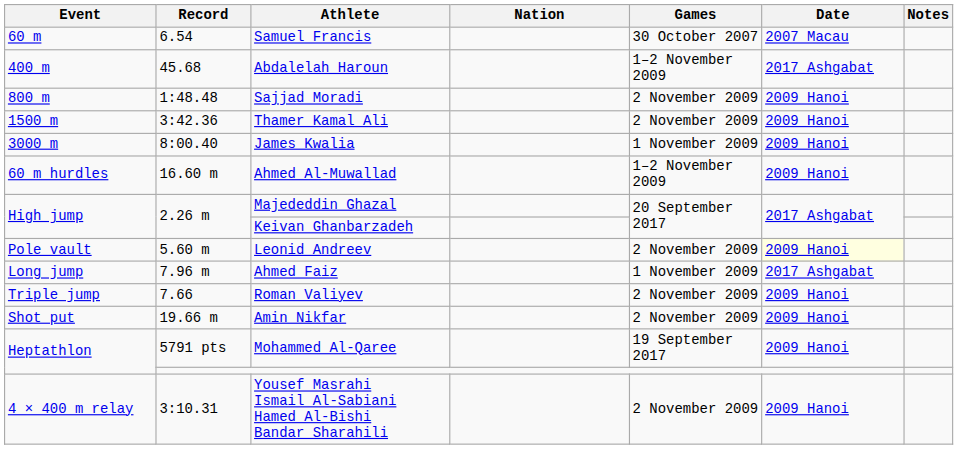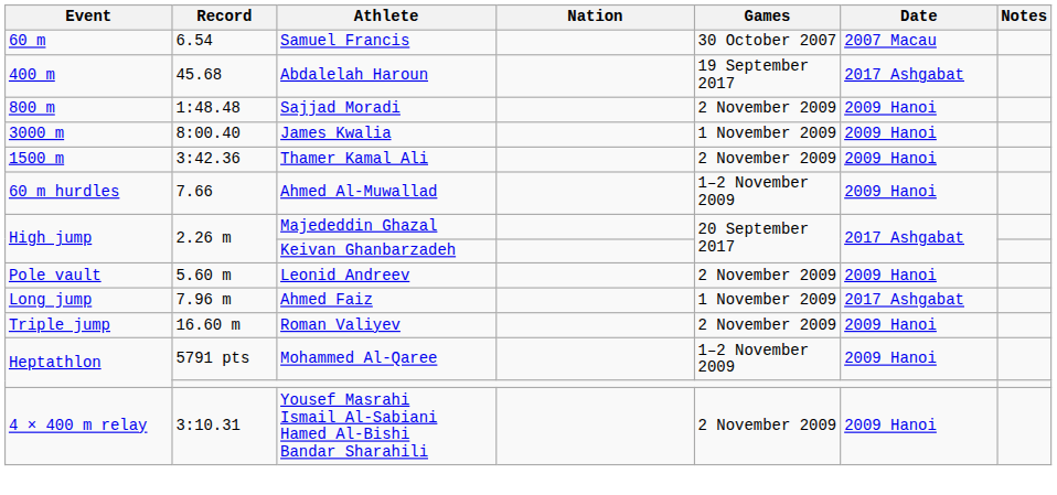 <table class="wikitable" style="font-size:95%; width: 95%;">
 <tr>
 <th width=16%>Event</th>
 <th width=10%>Record</th>
 <th width=21%>Athlete</th>
 <th width=19%>Nation</th>
 <th width=14%>Games</th>
 <th width=15%>Date</th>
 <th width=5%>Notes</th>
 </tr>
 <tr>
 <td><a href='#'>60 m</a></td>
 <td>6.54</td>
 <td><a href='#'>Samuel Francis</a></td>
 <td></td>
 <td>30 October 2007</td>
 <td><a href='#'>2007 Macau</a></td>
 <td></td>
 </tr>
 <tr>
 <td><a href='#'>400 m</a></td>
 <td>45.68</td>
 <td><a href='#'>Abdalelah Haroun</a></td>
 <td></td>
-<td>1–2 November 2009</td>
+<td>19 September 2017</td>
 <td><a href='#'>2017 Ashgabat</a></td>
 <td></td>
 </tr>
 <tr>
 <td><a href='#'>800 m</a></td>
 <td>1:48.48</td>
 <td><a href='#'>Sajjad Moradi</a></td>
-<td></td>
-<td>2 November 2009</td>
-<td><a href='#'>2009 Hanoi</a></td>
-<td></td>
-</tr>
-<tr>
-<td><a href='#'>1500 m</a></td>
-<td>3:42.36</td>
-<td><a href='#'>Thamer Kamal Ali</a></td>
 <td></td>
 <td>2 November 2009</td>
 <td><a href='#'>2009 Hanoi</a></td>
 <td></td>
 </tr>
 <tr>
 <td><a href='#'>3000 m</a></td>
 <td>8:00.40</td>
 <td><a href='#'>James Kwalia</a></td>
 <td></td>
 <td>1 November 2009</td>
 <td><a href='#'>2009 Hanoi</a></td>
 <td></td>
 </tr>
 <tr>
+<td><a href='#'>1500 m</a></td>
+<td>3:42.36</td>
+<td><a href='#'>Thamer Kamal Ali</a></td>
+<td></td>
+<td>2 November 2009</td>
+<td><a href='#'>2009 Hanoi</a></td>
+<td></td>
+</tr>
+<tr>
 <td><a href='#'>60 m hurdles</a></td>
-<td>16.60 m</td>
+<td>7.66</td>
 <td><a href='#'>Ahmed Al-Muwallad</a></td>
 <td></td>
 <td>1–2 November 2009</td>
 <td><a href='#'>2009 Hanoi</a></td>
 <td></td>
 </tr>
 <tr>
 <td rowspan=2><a href='#'>High jump</a></td>
 <td rowspan=2>2.26 m</td>
 <td><a href='#'>Majededdin Ghazal</a></td>
 <td></td>
 <td rowspan=2>20 September 2017</td>
 <td rowspan=2><a href='#'>2017 Ashgabat</a></td>
 <td></td>
 </tr>
 <tr>
 <td><a href='#'>Keivan Ghanbarzadeh</a></td>
 <td></td>
 <td></td>
 </tr>
 <tr>
 <td><a href='#'>Pole vault</a></td>
 <td>5.60 m</td>
 <td><a href='#'>Leonid Andreev</a></td>
 <td></td>
 <td>2 November 2009</td>
-<td style="background: lightyellow;"><a href='#'>2009 Hanoi</a></td>
+<td><a href='#'>2009 Hanoi</a></td>
 <td></td>
 </tr>
 <tr>
 <td><a href='#'>Long jump</a></td>
 <td>7.96 m</td>
 <td><a href='#'>Ahmed Faiz</a></td>
 <td></td>
 <td>1 November 2009</td>
 <td><a href='#'>2017 Ashgabat</a></td>
 <td></td>
 </tr>
 <tr>
 <td><a href='#'>Triple jump</a></td>
-<td>7.66</td>
+<td>16.60 m</td>
 <td><a href='#'>Roman Valiyev</a></td>
-<td></td>
-<td>2 November 2009</td>
-<td><a href='#'>2009 Hanoi</a></td>
-<td></td>
-</tr>
-<tr>
-<td><a href='#'>Shot put</a></td>
-<td>19.66 m</td>
-<td><a href='#'>Amin Nikfar</a></td>
 <td></td>
 <td>2 November 2009</td>
 <td><a href='#'>2009 Hanoi</a></td>
 <td></td>
 </tr>
 <tr>
 <td rowspan=2><a href='#'>Heptathlon</a></td>
 <td>5791 pts</td>
 <td><a href='#'>Mohammed Al-Qaree</a></td>
 <td></td>
-<td>19 September 2017</td>
+<td>1–2 November 2009</td>
 <td><a href='#'>2009 Hanoi</a></td>
 <td></td>
 </tr>
 <tr>
 <td colspan=5></td>
 <td></td>
 </tr>
 <tr>
 <td><a href='#'>4 × 400 m relay</a></td>
 <td>3:10.31</td>
 <td><a href='#'>Yousef Masrahi</a><br><a href='#'>Ismail Al-Sabiani</a><br><a href='#'>Hamed Al-Bishi</a><br><a href='#'>Bandar Sharahili</a></td>
 <td></td>
 <td>2 November 2009</td>
 <td><a href='#'>2009 Hanoi</a></td>
 <td></td>
 </tr>
 </table>
